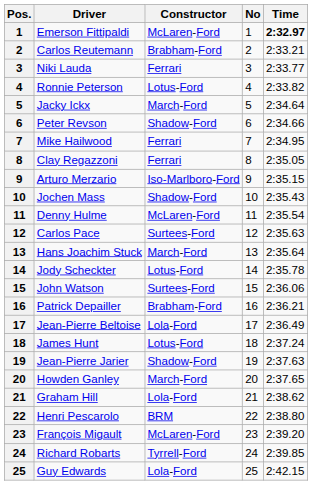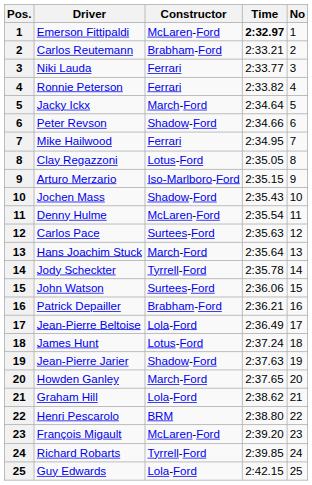 <table class="wikitable sortable" style="font-size: 95%">
 <tr>
 <th>Pos.</th>
 <th>Driver</th>
 <th>Constructor</th>
+<th>Time</th>
 <th>No</th>
-<th>Time</th>
 </tr>
 <tr>
 <th>1</th>
 <td> <a href='#'>Emerson Fittipaldi</a></td>
 <td><a href='#'>McLaren</a>-<a href='#'>Ford</a></td>
+<td><strong>2:32.97</strong></td>
 <td>1</td>
-<td><strong>2:32.97</strong></td>
 </tr>
 <tr>
 <th>2</th>
 <td> <a href='#'>Carlos Reutemann</a></td>
 <td><a href='#'>Brabham</a>-<a href='#'>Ford</a></td>
+<td>2:33.21</td>
 <td>2</td>
-<td>2:33.21</td>
 </tr>
 <tr>
 <th>3</th>
 <td> <a href='#'>Niki Lauda</a></td>
 <td><a href='#'>Ferrari</a></td>
+<td>2:33.77</td>
 <td>3</td>
-<td>2:33.77</td>
 </tr>
 <tr>
 <th>4</th>
 <td> <a href='#'>Ronnie Peterson</a></td>
-<td><a href='#'>Lotus</a>-<a href='#'>Ford</a></td>
+<td><a href='#'>Ferrari</a></td>
+<td>2:33.82</td>
 <td>4</td>
-<td>2:33.82</td>
 </tr>
 <tr>
 <th>5</th>
 <td> <a href='#'>Jacky Ickx</a></td>
 <td><a href='#'>March</a>-<a href='#'>Ford</a></td>
+<td>2:34.64</td>
 <td>5</td>
-<td>2:34.64</td>
 </tr>
 <tr>
 <th>6</th>
 <td> <a href='#'>Peter Revson</a></td>
 <td><a href='#'>Shadow</a>-<a href='#'>Ford</a></td>
+<td>2:34.66</td>
 <td>6</td>
-<td>2:34.66</td>
 </tr>
 <tr>
 <th>7</th>
 <td> <a href='#'>Mike Hailwood</a></td>
 <td><a href='#'>Ferrari</a></td>
+<td>2:34.95</td>
 <td>7</td>
-<td>2:34.95</td>
 </tr>
 <tr>
 <th>8</th>
 <td> <a href='#'>Clay Regazzoni</a></td>
-<td><a href='#'>Ferrari</a></td>
+<td><a href='#'>Lotus</a>-<a href='#'>Ford</a></td>
+<td>2:35.05</td>
 <td>8</td>
-<td>2:35.05</td>
 </tr>
 <tr>
 <th>9</th>
 <td> <a href='#'>Arturo Merzario</a></td>
 <td><a href='#'>Iso-Marlboro</a>-<a href='#'>Ford</a></td>
+<td>2:35.15</td>
 <td>9</td>
-<td>2:35.15</td>
 </tr>
 <tr>
 <th>10</th>
 <td> <a href='#'>Jochen Mass</a></td>
 <td><a href='#'>Shadow</a>-<a href='#'>Ford</a></td>
+<td>2:35.43</td>
 <td>10</td>
-<td>2:35.43</td>
 </tr>
 <tr>
 <th>11</th>
 <td> <a href='#'>Denny Hulme</a></td>
 <td><a href='#'>McLaren</a>-<a href='#'>Ford</a></td>
+<td>2:35.54</td>
 <td>11</td>
-<td>2:35.54</td>
 </tr>
 <tr>
 <th>12</th>
 <td> <a href='#'>Carlos Pace</a></td>
 <td><a href='#'>Surtees</a>-<a href='#'>Ford</a></td>
+<td>2:35.63</td>
 <td>12</td>
-<td>2:35.63</td>
 </tr>
 <tr>
 <th>13</th>
 <td> <a href='#'>Hans Joachim Stuck</a></td>
 <td><a href='#'>March</a>-<a href='#'>Ford</a></td>
+<td>2:35.64</td>
 <td>13</td>
-<td>2:35.64</td>
 </tr>
 <tr>
 <th>14</th>
 <td> <a href='#'>Jody Scheckter</a></td>
-<td><a href='#'>Lotus</a>-<a href='#'>Ford</a></td>
+<td><a href='#'>Tyrrell</a>-<a href='#'>Ford</a></td>
+<td>2:35.78</td>
 <td>14</td>
-<td>2:35.78</td>
 </tr>
 <tr>
 <th>15</th>
 <td> <a href='#'>John Watson</a></td>
 <td><a href='#'>Surtees</a>-<a href='#'>Ford</a></td>
+<td>2:36.06</td>
 <td>15</td>
-<td>2:36.06</td>
 </tr>
 <tr>
 <th>16</th>
 <td> <a href='#'>Patrick Depailler</a></td>
 <td><a href='#'>Brabham</a>-<a href='#'>Ford</a></td>
+<td>2:36.21</td>
 <td>16</td>
-<td>2:36.21</td>
 </tr>
 <tr>
 <th>17</th>
 <td> <a href='#'>Jean-Pierre Beltoise</a></td>
 <td><a href='#'>Lola</a>-<a href='#'>Ford</a></td>
+<td>2:36.49</td>
 <td>17</td>
-<td>2:36.49</td>
 </tr>
 <tr>
 <th>18</th>
 <td> <a href='#'>James Hunt</a></td>
 <td><a href='#'>Lotus</a>-<a href='#'>Ford</a></td>
+<td>2:37.24</td>
 <td>18</td>
-<td>2:37.24</td>
 </tr>
 <tr>
 <th>19</th>
 <td> <a href='#'>Jean-Pierre Jarier</a></td>
 <td><a href='#'>Shadow</a>-<a href='#'>Ford</a></td>
+<td>2:37.63</td>
 <td>19</td>
-<td>2:37.63</td>
 </tr>
 <tr>
 <th>20</th>
 <td> <a href='#'>Howden Ganley</a></td>
 <td><a href='#'>March</a>-<a href='#'>Ford</a></td>
+<td>2:37.65</td>
 <td>20</td>
-<td>2:37.65</td>
 </tr>
 <tr>
 <th>21</th>
 <td> <a href='#'>Graham Hill</a></td>
 <td><a href='#'>Lola</a>-<a href='#'>Ford</a></td>
+<td>2:38.62</td>
 <td>21</td>
-<td>2:38.62</td>
 </tr>
 <tr>
 <th>22</th>
 <td> <a href='#'>Henri Pescarolo</a></td>
 <td><a href='#'>BRM</a></td>
+<td>2:38.80</td>
 <td>22</td>
-<td>2:38.80</td>
 </tr>
 <tr>
 <th>23</th>
 <td> <a href='#'>François Migault</a></td>
 <td><a href='#'>McLaren</a>-<a href='#'>Ford</a></td>
+<td>2:39.20</td>
 <td>23</td>
-<td>2:39.20</td>
 </tr>
 <tr>
 <th>24</th>
 <td> <a href='#'>Richard Robarts</a></td>
 <td><a href='#'>Tyrrell</a>-<a href='#'>Ford</a></td>
+<td>2:39.85</td>
 <td>24</td>
-<td>2:39.85</td>
 </tr>
 <tr>
 <th>25</th>
 <td> <a href='#'>Guy Edwards</a></td>
 <td><a href='#'>Lola</a>-<a href='#'>Ford</a></td>
+<td>2:42.15</td>
 <td>25</td>
-<td>2:42.15</td>
 </tr>
 </table>
